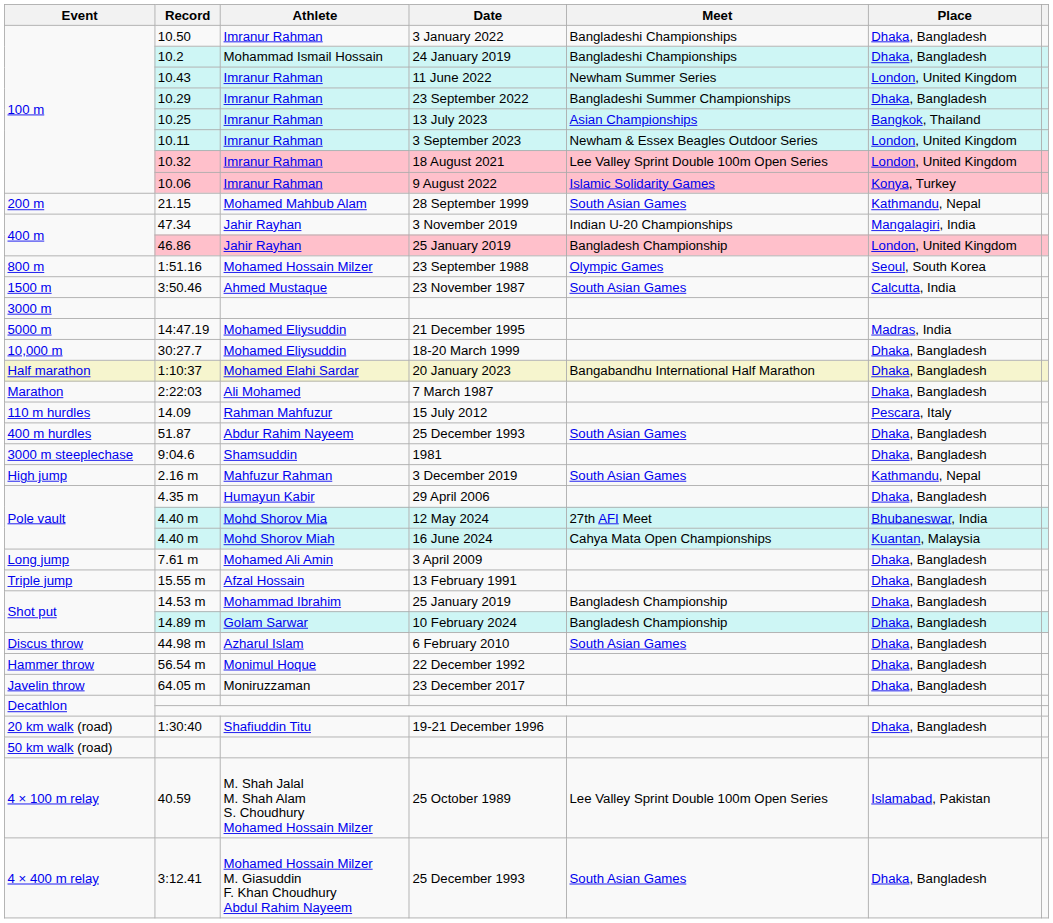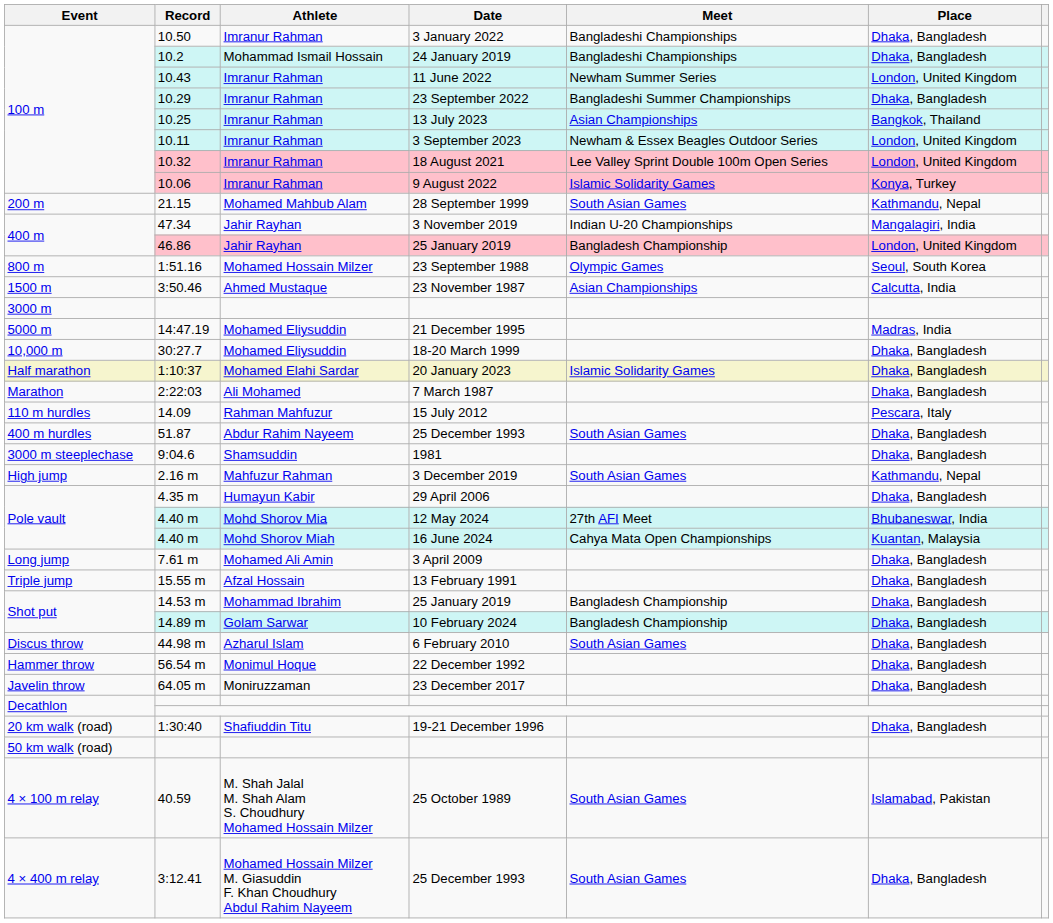 <table class="wikitable" style="font-size:95%; width: 95%;">
 <tr>
 <th>Event</th>
 <th>Record</th>
 <th>Athlete</th>
 <th>Date</th>
 <th>Meet</th>
 <th>Place</th>
 <th></th>
 </tr>
 <tr>
 <td rowspan=8><a href='#'>100 m</a></td>
 <td>10.50 </td>
 <td><a href='#'>Imranur Rahman</a></td>
 <td>3 January 2022</td>
 <td>Bangladeshi Championships</td>
 <td><a href='#'>Dhaka</a>, Bangladesh</td>
 <td></td>
 </tr>
 <tr style="background:#cef6f5;">
 <td>10.2  </td>
 <td>Mohammad Ismail Hossain</td>
 <td>24 January 2019</td>
 <td>Bangladeshi Championships</td>
 <td><a href='#'>Dhaka</a>, Bangladesh</td>
 <td></td>
 </tr>
 <tr style="background:#cef6f5;">
 <td>10.43 </td>
 <td><a href='#'>Imranur Rahman</a></td>
 <td>11 June 2022</td>
 <td>Newham Summer Series</td>
 <td><a href='#'>London</a>, United Kingdom</td>
 <td></td>
 </tr>
 <tr style="background:#cef6f5;">
 <td>10.29 </td>
 <td><a href='#'>Imranur Rahman</a></td>
 <td>23 September 2022</td>
 <td>Bangladeshi Summer Championships</td>
 <td><a href='#'>Dhaka</a>, Bangladesh</td>
 <td></td>
 </tr>
 <tr style="background:#cef6f5;">
 <td>10.25 </td>
 <td><a href='#'>Imranur Rahman</a></td>
 <td>13 July 2023</td>
 <td><a href='#'>Asian Championships</a></td>
 <td><a href='#'>Bangkok</a>, Thailand</td>
 <td></td>
 </tr>
 <tr style="background:#cef6f5;">
 <td>10.11 </td>
 <td><a href='#'>Imranur Rahman</a></td>
 <td>3 September 2023</td>
 <td>Newham & Essex Beagles Outdoor Series</td>
 <td><a href='#'>London</a>, United Kingdom</td>
 <td></td>
 </tr>
 <tr style="background:pink">
 <td>10.32 </td>
 <td><a href='#'>Imranur Rahman</a></td>
 <td>18 August 2021</td>
 <td>Lee Valley Sprint Double 100m Open Series</td>
 <td><a href='#'>London</a>, United Kingdom</td>
 <td></td>
 </tr>
 <tr style="background:pink">
 <td>10.06  </td>
 <td><a href='#'>Imranur Rahman</a></td>
 <td>9 August 2022</td>
 <td><a href='#'>Islamic Solidarity Games</a></td>
 <td><a href='#'>Konya</a>, Turkey</td>
 <td></td>
 </tr>
 <tr>
 <td><a href='#'>200 m</a></td>
 <td>21.15 </td>
 <td><a href='#'>Mohamed Mahbub Alam</a></td>
 <td>28 September 1999</td>
 <td><a href='#'>South Asian Games</a></td>
 <td><a href='#'>Kathmandu</a>, Nepal</td>
 <td></td>
 </tr>
 <tr>
 <td rowspan=2><a href='#'>400 m</a></td>
 <td>47.34</td>
 <td><a href='#'>Jahir Rayhan</a></td>
 <td>3 November 2019</td>
 <td>Indian U-20 Championships</td>
 <td><a href='#'>Mangalagiri</a>, India</td>
 <td></td>
 </tr>
 <tr style="background:pink">
 <td>46.86</td>
 <td><a href='#'>Jahir Rayhan</a></td>
 <td>25 January 2019</td>
 <td>Bangladesh Championship</td>
 <td><a href='#'>London</a>, United Kingdom</td>
 <td></td>
 </tr>
 <tr>
 <td><a href='#'>800 m</a></td>
 <td>1:51.16</td>
 <td><a href='#'>Mohamed Hossain Milzer</a></td>
 <td>23 September 1988</td>
 <td><a href='#'>Olympic Games</a></td>
 <td><a href='#'>Seoul</a>, South Korea</td>
 <td></td>
 </tr>
 <tr>
 <td><a href='#'>1500 m</a></td>
 <td>3:50.46</td>
 <td><a href='#'>Ahmed Mustaque</a></td>
 <td>23 November 1987</td>
-<td><a href='#'>South Asian Games</a></td>
+<td><a href='#'>Asian Championships</a></td>
 <td><a href='#'>Calcutta</a>, India</td>
 <td></td>
 </tr>
 <tr>
 <td><a href='#'>3000 m</a></td>
 <td></td>
 <td></td>
 <td></td>
 <td></td>
 <td></td>
 <td></td>
 </tr>
 <tr>
 <td><a href='#'>5000 m</a></td>
 <td>14:47.19</td>
 <td><a href='#'>Mohamed Eliysuddin</a></td>
 <td>21 December 1995</td>
 <td></td>
 <td><a href='#'>Madras</a>, India</td>
 <td></td>
 </tr>
 <tr>
 <td><a href='#'>10,000 m</a></td>
 <td>30:27.7 </td>
 <td><a href='#'>Mohamed Eliysuddin</a></td>
 <td>18-20 March 1999</td>
 <td></td>
 <td><a href='#'>Dhaka</a>, Bangladesh</td>
 <td></td>
 </tr>
 <tr style="background:#f6F5CE;">
 <td><a href='#'>Half marathon</a></td>
 <td>1:10:37</td>
 <td><a href='#'>Mohamed Elahi Sardar</a></td>
 <td>20 January 2023</td>
-<td>Bangabandhu International Half Marathon</td>
+<td><a href='#'>Islamic Solidarity Games</a></td>
 <td><a href='#'>Dhaka</a>, Bangladesh</td>
 <td></td>
 </tr>
 <tr>
 <td><a href='#'>Marathon</a></td>
 <td>2:22:03</td>
 <td><a href='#'>Ali Mohamed</a></td>
 <td>7 March 1987</td>
 <td></td>
 <td><a href='#'>Dhaka</a>, Bangladesh</td>
 <td></td>
 </tr>
 <tr>
 <td><a href='#'>110 m hurdles</a></td>
 <td>14.09 </td>
 <td><a href='#'>Rahman Mahfuzur</a></td>
 <td>15 July 2012</td>
 <td></td>
 <td><a href='#'>Pescara</a>, Italy</td>
 <td></td>
 </tr>
 <tr>
 <td><a href='#'>400 m hurdles</a></td>
 <td>51.87</td>
 <td><a href='#'>Abdur Rahim Nayeem</a></td>
 <td>25 December 1993</td>
 <td><a href='#'>South Asian Games</a></td>
 <td><a href='#'>Dhaka</a>, Bangladesh</td>
 <td></td>
 </tr>
 <tr>
 <td><a href='#'>3000 m steeplechase</a></td>
 <td>9:04.6 </td>
 <td><a href='#'>Shamsuddin</a></td>
 <td>1981</td>
 <td></td>
 <td><a href='#'>Dhaka</a>, Bangladesh</td>
 <td></td>
 </tr>
 <tr>
 <td><a href='#'>High jump</a></td>
 <td>2.16 m</td>
 <td><a href='#'>Mahfuzur Rahman</a></td>
 <td>3 December 2019</td>
 <td><a href='#'>South Asian Games</a></td>
 <td><a href='#'>Kathmandu</a>, Nepal</td>
 <td></td>
 </tr>
 <tr>
 <td rowspan=3><a href='#'>Pole vault</a></td>
 <td>4.35 m</td>
 <td><a href='#'>Humayun Kabir</a></td>
 <td>29 April 2006</td>
 <td></td>
 <td><a href='#'>Dhaka</a>, Bangladesh</td>
 <td></td>
 </tr>
 <tr bgcolor=#CEF6F5>
 <td>4.40 m</td>
 <td><a href='#'>Mohd Shorov Mia</a></td>
 <td>12 May 2024</td>
 <td>27th <a href='#'>AFI</a> Meet</td>
 <td><a href='#'>Bhubaneswar</a>, India</td>
 <td></td>
 </tr>
 <tr bgcolor=#CEF6F5>
 <td>4.40 m</td>
 <td><a href='#'>Mohd Shorov Miah</a></td>
 <td>16 June 2024</td>
 <td>Cahya Mata Open Championships</td>
 <td><a href='#'>Kuantan</a>, Malaysia</td>
 <td></td>
 </tr>
 <tr>
 <td><a href='#'>Long jump</a></td>
 <td>7.61 m </td>
 <td><a href='#'>Mohamed Ali Amin</a></td>
 <td>3 April 2009</td>
 <td></td>
 <td><a href='#'>Dhaka</a>, Bangladesh</td>
 <td></td>
 </tr>
 <tr>
 <td><a href='#'>Triple jump</a></td>
 <td>15.55 m</td>
 <td><a href='#'>Afzal Hossain</a></td>
 <td>13 February 1991</td>
 <td></td>
 <td><a href='#'>Dhaka</a>, Bangladesh</td>
 <td></td>
 </tr>
 <tr>
 <td rowspan=2><a href='#'>Shot put</a></td>
 <td>14.53 m</td>
 <td><a href='#'>Mohammad Ibrahim</a></td>
 <td>25 January 2019</td>
 <td>Bangladesh Championship</td>
 <td><a href='#'>Dhaka</a>, Bangladesh</td>
 <td></td>
 </tr>
 <tr bgcolor=#CEF6F5>
 <td>14.89 m</td>
 <td><a href='#'>Golam Sarwar</a></td>
 <td>10 February 2024</td>
 <td>Bangladesh Championship</td>
 <td><a href='#'>Dhaka</a>, Bangladesh</td>
 <td></td>
 </tr>
 <tr>
 <td><a href='#'>Discus throw</a></td>
 <td>44.98 m</td>
 <td><a href='#'>Azharul Islam</a></td>
 <td>6 February 2010</td>
 <td><a href='#'>South Asian Games</a></td>
 <td><a href='#'>Dhaka</a>, Bangladesh</td>
 <td></td>
 </tr>
 <tr>
 <td><a href='#'>Hammer throw</a></td>
 <td>56.54 m</td>
 <td><a href='#'>Monimul Hoque</a></td>
 <td>22 December 1992</td>
 <td></td>
 <td><a href='#'>Dhaka</a>, Bangladesh</td>
 <td></td>
 </tr>
 <tr>
 <td><a href='#'>Javelin throw</a></td>
 <td>64.05 m</td>
 <td>Moniruzzaman</td>
 <td>23 December 2017</td>
 <td></td>
 <td><a href='#'>Dhaka</a>, Bangladesh</td>
 <td></td>
 </tr>
 <tr>
 <td rowspan=2><a href='#'>Decathlon</a></td>
 <td></td>
 <td></td>
 <td></td>
 <td></td>
 <td></td>
 <td></td>
 </tr>
 <tr>
 <td colspan=5></td>
 <td></td>
 </tr>
 <tr>
 <td><a href='#'>20 km walk</a> (road)</td>
 <td>1:30:40</td>
 <td><a href='#'>Shafiuddin Titu</a></td>
 <td>19-21 December 1996</td>
 <td></td>
 <td><a href='#'>Dhaka</a>, Bangladesh</td>
 <td></td>
 </tr>
 <tr>
 <td><a href='#'>50 km walk</a> (road)</td>
 <td></td>
 <td></td>
 <td></td>
 <td></td>
 <td></td>
 <td></td>
 </tr>
 <tr>
 <td><a href='#'>4 × 100 m relay</a></td>
 <td>40.59</td>
 <td><br>M. Shah Jalal<br>M. Shah Alam<br>S. Choudhury<br><a href='#'>Mohamed Hossain Milzer</a></td>
 <td>25 October 1989</td>
-<td>Lee Valley Sprint Double 100m Open Series</td>
+<td><a href='#'>South Asian Games</a></td>
 <td><a href='#'>Islamabad</a>, Pakistan</td>
 <td></td>
 </tr>
 <tr>
 <td><a href='#'>4 × 400 m relay</a></td>
 <td>3:12.41</td>
 <td><br><a href='#'>Mohamed Hossain Milzer</a><br>M. Giasuddin<br>F. Khan Choudhury<br><a href='#'>Abdul Rahim Nayeem</a></td>
 <td>25 December 1993</td>
 <td><a href='#'>South Asian Games</a></td>
 <td><a href='#'>Dhaka</a>, Bangladesh</td>
 <td></td>
 </tr>
 </table>
